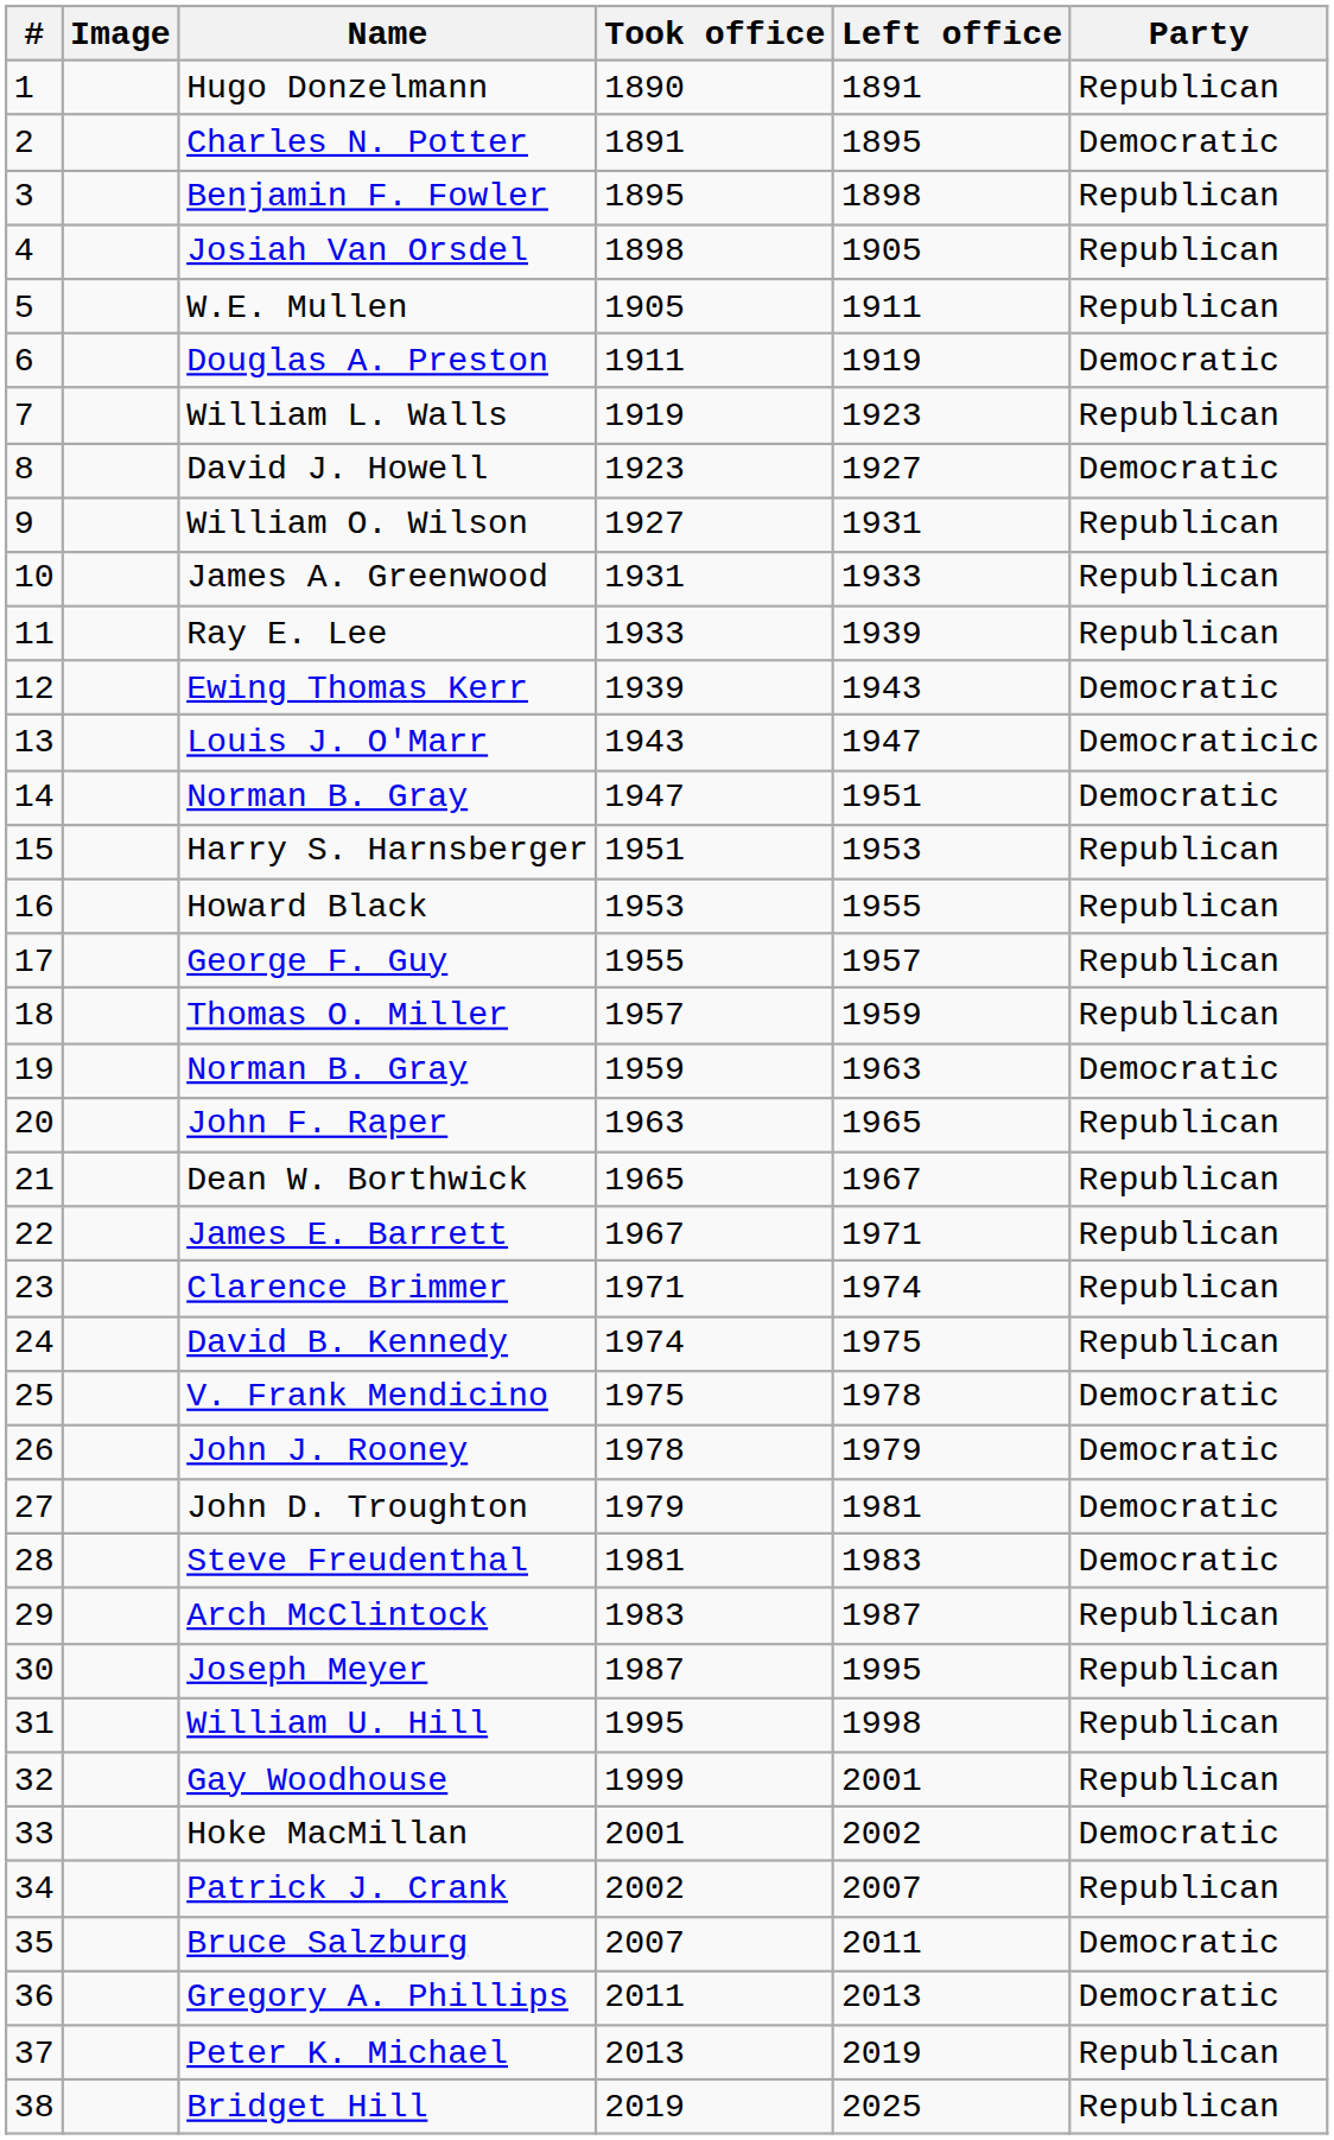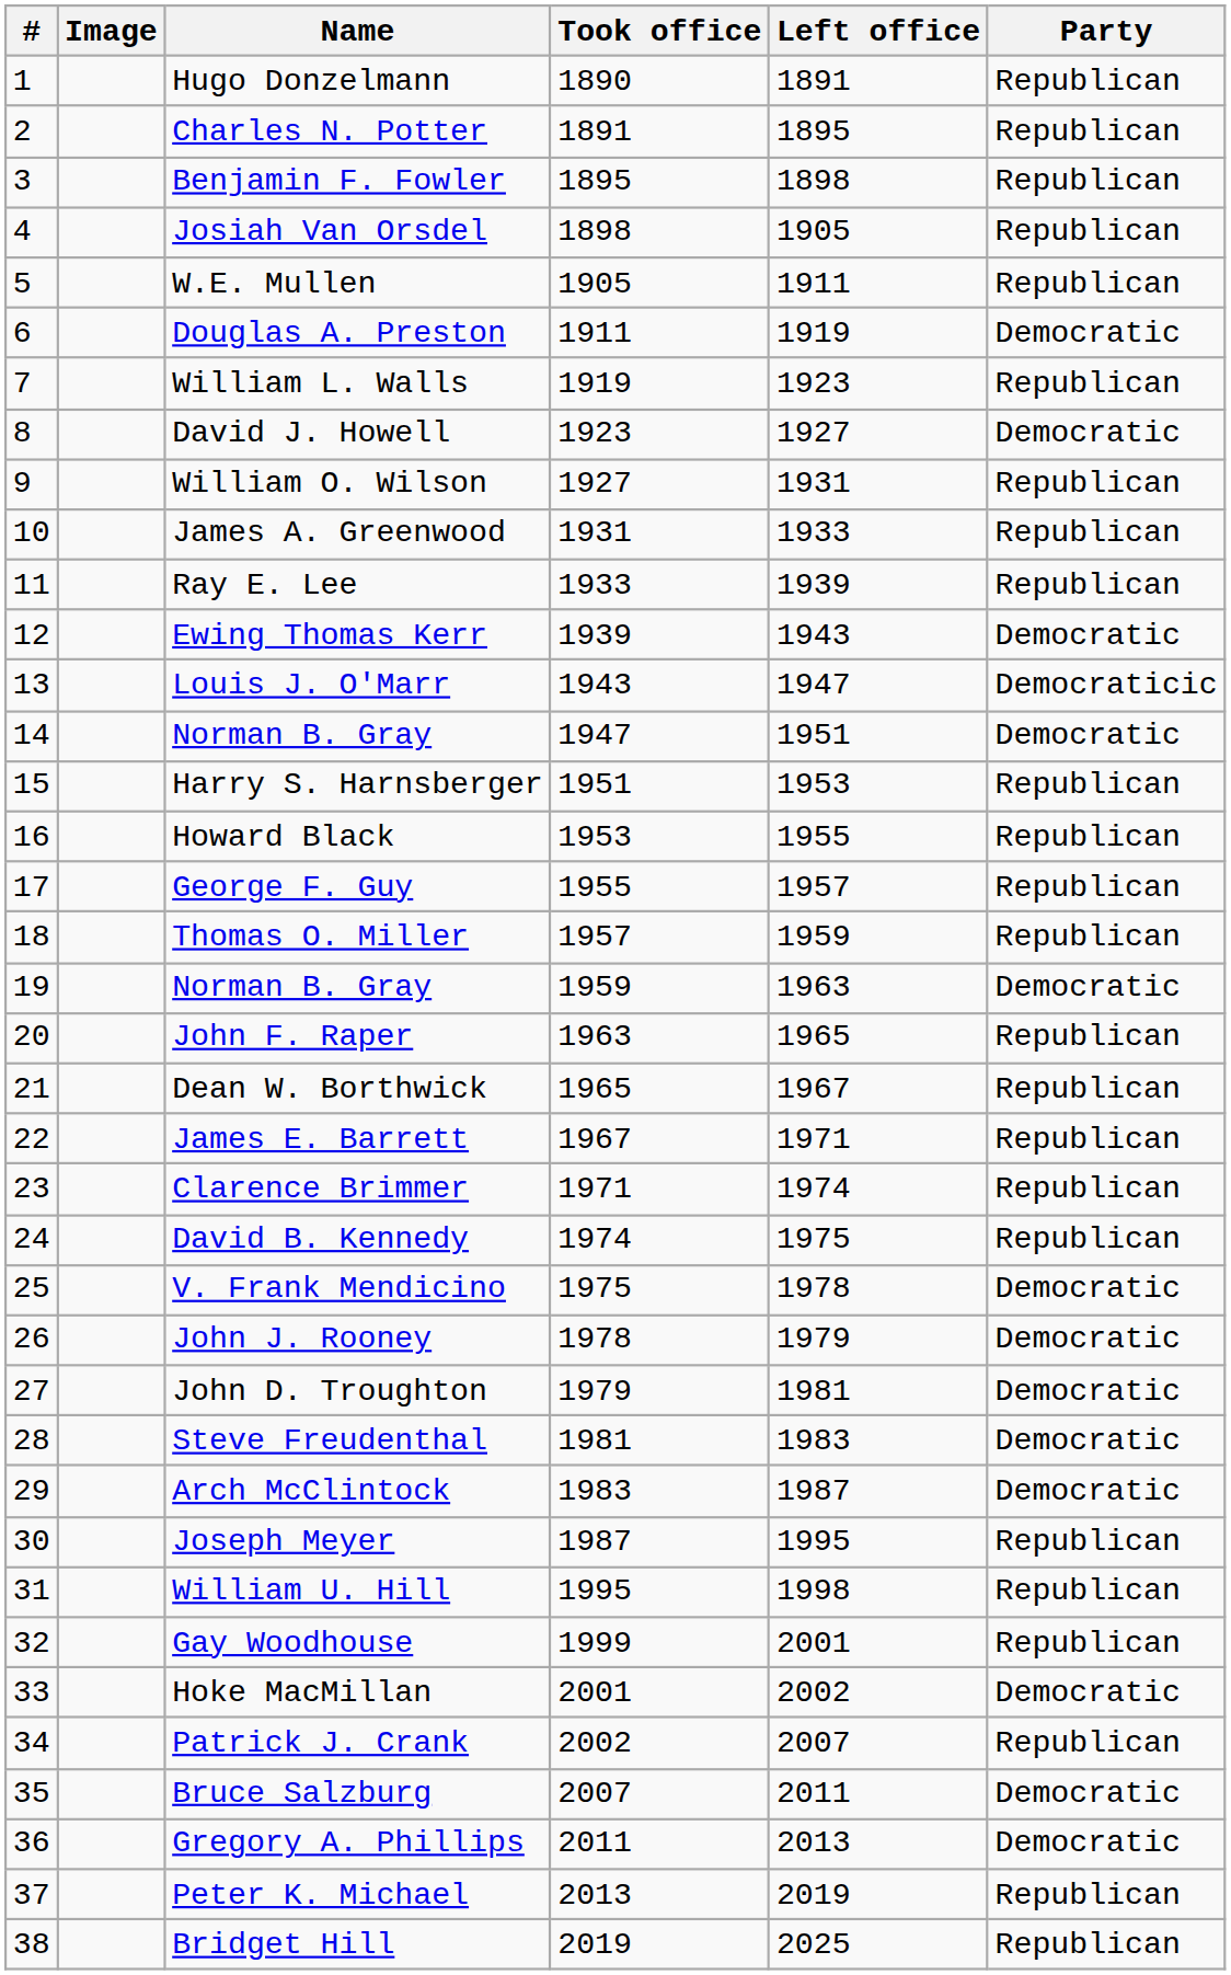 <table class="wikitable">
 <tr>
 <th>#</th>
 <th>Image</th>
 <th>Name</th>
 <th>Took office</th>
 <th>Left office</th>
 <th>Party</th>
 </tr>
 <tr>
 <td>1</td>
 <td></td>
 <td>Hugo Donzelmann</td>
 <td>1890</td>
 <td>1891</td>
 <td>Republican</td>
 </tr>
 <tr>
 <td>2</td>
 <td></td>
 <td><a href='#'>Charles N. Potter</a></td>
 <td>1891</td>
 <td>1895</td>
-<td>Democratic</td>
+<td>Republican</td>
 </tr>
 <tr>
 <td>3</td>
 <td></td>
 <td><a href='#'>Benjamin F. Fowler</a></td>
 <td>1895</td>
 <td>1898</td>
 <td>Republican</td>
 </tr>
 <tr>
 <td>4</td>
 <td></td>
 <td><a href='#'>Josiah Van Orsdel</a></td>
 <td>1898</td>
 <td>1905</td>
 <td>Republican</td>
 </tr>
 <tr>
 <td>5</td>
 <td></td>
 <td>W.E. Mullen</td>
 <td>1905</td>
 <td>1911</td>
 <td>Republican</td>
 </tr>
 <tr>
 <td>6</td>
 <td></td>
 <td><a href='#'>Douglas A. Preston</a></td>
 <td>1911</td>
 <td>1919</td>
 <td>Democratic</td>
 </tr>
 <tr>
 <td>7</td>
 <td></td>
 <td>William L. Walls</td>
 <td>1919</td>
 <td>1923</td>
 <td>Republican</td>
 </tr>
 <tr>
 <td>8</td>
 <td></td>
 <td>David J. Howell</td>
 <td>1923</td>
 <td>1927</td>
 <td>Democratic</td>
 </tr>
 <tr>
 <td>9</td>
 <td></td>
 <td>William O. Wilson</td>
 <td>1927</td>
 <td>1931</td>
 <td>Republican</td>
 </tr>
 <tr>
 <td>10</td>
 <td></td>
 <td>James A. Greenwood</td>
 <td>1931</td>
 <td>1933</td>
 <td>Republican</td>
 </tr>
 <tr>
 <td>11</td>
 <td></td>
 <td>Ray E. Lee</td>
 <td>1933</td>
 <td>1939</td>
 <td>Republican</td>
 </tr>
 <tr>
 <td>12</td>
 <td></td>
 <td><a href='#'>Ewing Thomas Kerr</a></td>
 <td>1939</td>
 <td>1943</td>
 <td>Democratic</td>
 </tr>
 <tr>
 <td>13</td>
 <td></td>
 <td><a href='#'>Louis J. O'Marr</a></td>
 <td>1943</td>
 <td>1947</td>
 <td>Democraticic</td>
 </tr>
 <tr>
 <td>14</td>
 <td></td>
 <td><a href='#'>Norman B. Gray</a></td>
 <td>1947</td>
 <td>1951</td>
 <td>Democratic</td>
 </tr>
 <tr>
 <td>15</td>
 <td></td>
 <td>Harry S. Harnsberger</td>
 <td>1951</td>
 <td>1953</td>
 <td>Republican</td>
 </tr>
 <tr>
 <td>16</td>
 <td></td>
 <td>Howard Black</td>
 <td>1953</td>
 <td>1955</td>
 <td>Republican</td>
 </tr>
 <tr>
 <td>17</td>
 <td></td>
 <td><a href='#'>George F. Guy</a></td>
 <td>1955</td>
 <td>1957</td>
 <td>Republican</td>
 </tr>
 <tr>
 <td>18</td>
 <td></td>
 <td><a href='#'>Thomas O. Miller</a></td>
 <td>1957</td>
 <td>1959</td>
 <td>Republican</td>
 </tr>
 <tr>
 <td>19</td>
 <td></td>
 <td><a href='#'>Norman B. Gray</a></td>
 <td>1959</td>
 <td>1963</td>
 <td>Democratic</td>
 </tr>
 <tr>
 <td>20</td>
 <td></td>
 <td><a href='#'>John F. Raper</a></td>
 <td>1963</td>
 <td>1965</td>
 <td>Republican</td>
 </tr>
 <tr>
 <td>21</td>
 <td></td>
 <td>Dean W. Borthwick</td>
 <td>1965</td>
 <td>1967</td>
 <td>Republican</td>
 </tr>
 <tr>
 <td>22</td>
 <td></td>
 <td><a href='#'>James E. Barrett</a></td>
 <td>1967</td>
 <td>1971</td>
 <td>Republican</td>
 </tr>
 <tr>
 <td>23</td>
 <td></td>
 <td><a href='#'>Clarence Brimmer</a></td>
 <td>1971</td>
 <td>1974</td>
 <td>Republican</td>
 </tr>
 <tr>
 <td>24</td>
 <td></td>
 <td><a href='#'>David B. Kennedy</a></td>
 <td>1974</td>
 <td>1975</td>
 <td>Republican</td>
 </tr>
 <tr>
 <td>25</td>
 <td></td>
 <td><a href='#'>V. Frank Mendicino</a></td>
 <td>1975</td>
 <td>1978</td>
 <td>Democratic</td>
 </tr>
 <tr>
 <td>26</td>
 <td></td>
 <td><a href='#'>John J. Rooney</a></td>
 <td>1978</td>
 <td>1979</td>
 <td>Democratic</td>
 </tr>
 <tr>
 <td>27</td>
 <td></td>
 <td>John D. Troughton</td>
 <td>1979</td>
 <td>1981</td>
 <td>Democratic</td>
 </tr>
 <tr>
 <td>28</td>
 <td></td>
 <td><a href='#'>Steve Freudenthal</a></td>
 <td>1981</td>
 <td>1983</td>
 <td>Democratic</td>
 </tr>
 <tr>
 <td>29</td>
 <td></td>
 <td><a href='#'>Arch McClintock</a></td>
 <td>1983</td>
 <td>1987</td>
-<td>Republican</td>
+<td>Democratic</td>
 </tr>
 <tr>
 <td>30</td>
 <td></td>
 <td><a href='#'>Joseph Meyer</a></td>
 <td>1987</td>
 <td>1995</td>
 <td>Republican</td>
 </tr>
 <tr>
 <td>31</td>
 <td></td>
 <td><a href='#'>William U. Hill</a></td>
 <td>1995</td>
 <td>1998</td>
 <td>Republican</td>
 </tr>
 <tr>
 <td>32</td>
 <td></td>
 <td><a href='#'>Gay Woodhouse</a></td>
 <td>1999</td>
 <td>2001</td>
 <td>Republican</td>
 </tr>
 <tr>
 <td>33</td>
 <td></td>
 <td>Hoke MacMillan</td>
 <td>2001</td>
 <td>2002</td>
 <td>Democratic</td>
 </tr>
 <tr>
 <td>34</td>
 <td></td>
 <td><a href='#'>Patrick J. Crank</a></td>
 <td>2002</td>
 <td>2007</td>
 <td>Republican</td>
 </tr>
 <tr>
 <td>35</td>
 <td></td>
 <td><a href='#'>Bruce Salzburg</a></td>
 <td>2007</td>
 <td>2011</td>
 <td>Democratic</td>
 </tr>
 <tr>
 <td>36</td>
 <td></td>
 <td><a href='#'>Gregory A. Phillips</a></td>
 <td>2011</td>
 <td>2013</td>
 <td>Democratic</td>
 </tr>
 <tr>
 <td>37</td>
 <td></td>
 <td><a href='#'>Peter K. Michael</a></td>
 <td>2013</td>
 <td>2019</td>
 <td>Republican</td>
 </tr>
 <tr>
 <td>38</td>
 <td></td>
 <td><a href='#'>Bridget Hill</a></td>
 <td>2019</td>
 <td>2025</td>
 <td>Republican</td>
 </tr>
 </table>
